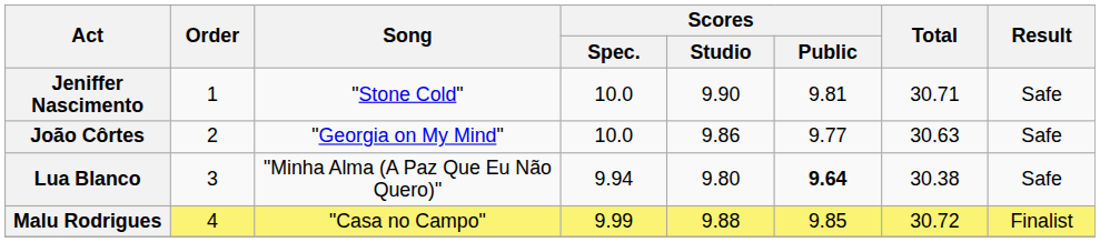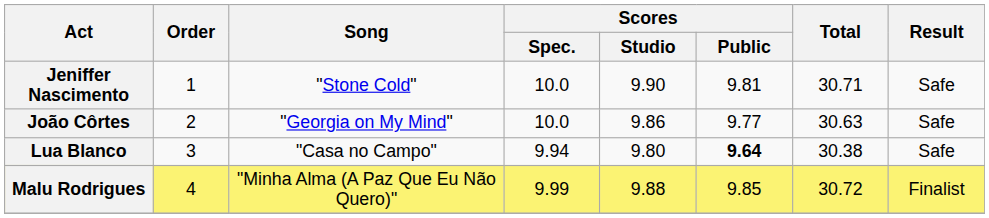 <table class="wikitable plainrowheaders" style="text-align:center; width:100%;">
 <tr>
 <th scope="col" rowspan=2 width="10.0%">Act</th>
 <th scope="col" rowspan=2 width="05.0%">Order</th>
 <th scope="col" rowspan=2 width="20.0%">Song</th>
 <th scope="col" colspan=3 width="20.0%">Scores</th>
 <th scope="col" rowspan=2 width="07.0%">Total</th>
 <th scope="col" rowspan=2 width="07.0%">Result</th>
 </tr>
 <tr>
 <th scope="col" width="07.0%">Spec.</th>
 <th scope="col" width="07.0%">Studio</th>
 <th scope="col" width="07.0%">Public</th>
 </tr>
 <tr>
 <th scope="row">Jeniffer Nascimento</th>
 <td>1</td>
 <td>"<a href='#'>Stone Cold</a>"</td>
 <td>10.0 </td>
 <td>9.90</td>
 <td>9.81</td>
 <td>30.71</td>
 <td>Safe</td>
 </tr>
 <tr>
 <th scope="row">João Côrtes</th>
 <td>2</td>
 <td>"<a href='#'>Georgia on My Mind</a>"</td>
 <td>10.0 </td>
 <td>9.86</td>
 <td>9.77</td>
 <td>30.63</td>
 <td>Safe</td>
 </tr>
 <tr>
 <th scope="row">Lua Blanco</th>
 <td>3</td>
-<td>"Minha Alma (A Paz Que Eu Não Quero)"</td>
+<td>"Casa no Campo"</td>
 <td>9.94 </td>
 <td>9.80</td>
 <td><strong>9.64</strong></td>
 <td>30.38</td>
 <td>Safe</td>
 </tr>
 <tr bgcolor=FBF373>
 <th scope="row">Malu Rodrigues</th>
 <td>4</td>
-<td>"Casa no Campo"</td>
+<td>"Minha Alma (A Paz Que Eu Não Quero)"</td>
 <td>9.99 </td>
 <td>9.88</td>
 <td>9.85</td>
 <td>30.72</td>
 <td>Finalist</td>
 </tr>
 <tr>
 </tr>
 </table>
